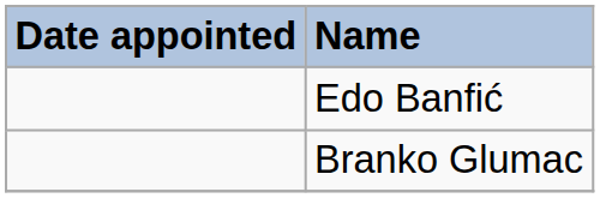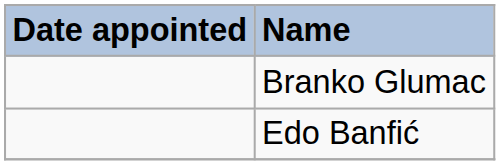 <table class="wikitable">
 <tr>
 <th style="text-align: left; background: #B0C4DE;">Date appointed</th>
 <th style="text-align: left; background: #B0C4DE;">Name</th>
 </tr>
 <tr>
 <td></td>
-<td>Edo Banfić</td>
+<td>Branko Glumac</td>
 </tr>
 <tr>
 <td></td>
-<td>Branko Glumac</td>
+<td>Edo Banfić</td>
 </tr>
 <tr>
 </tr>
 </table>
